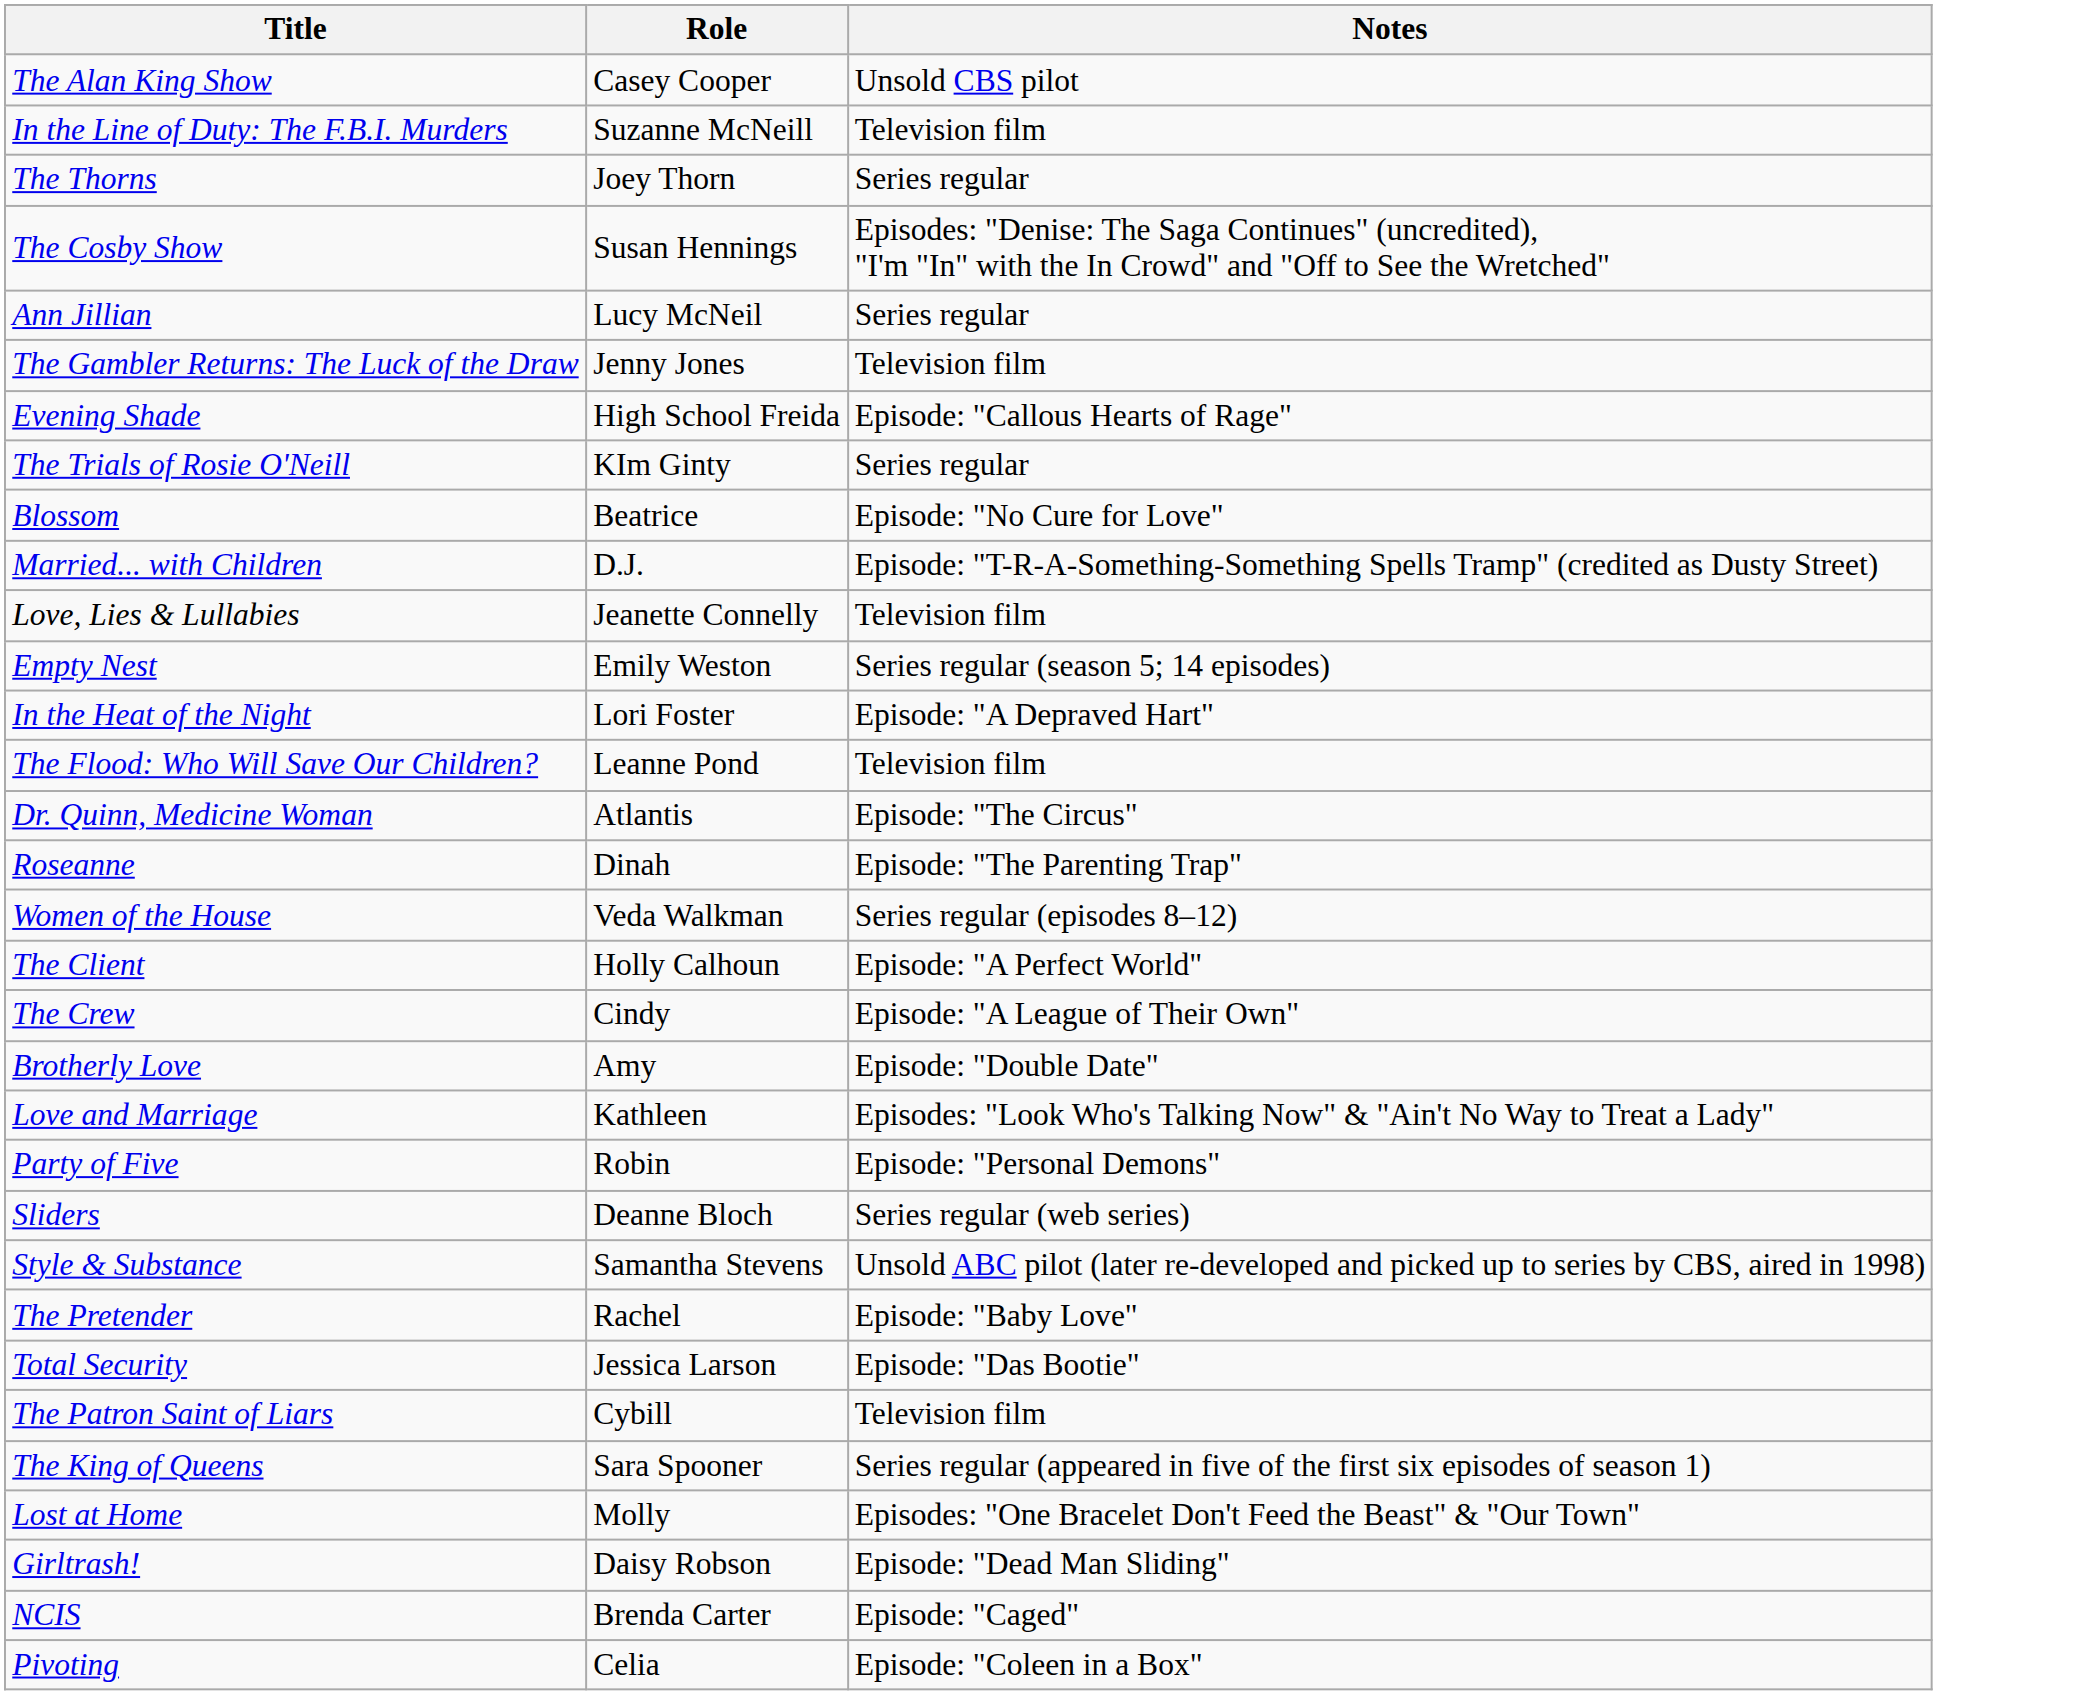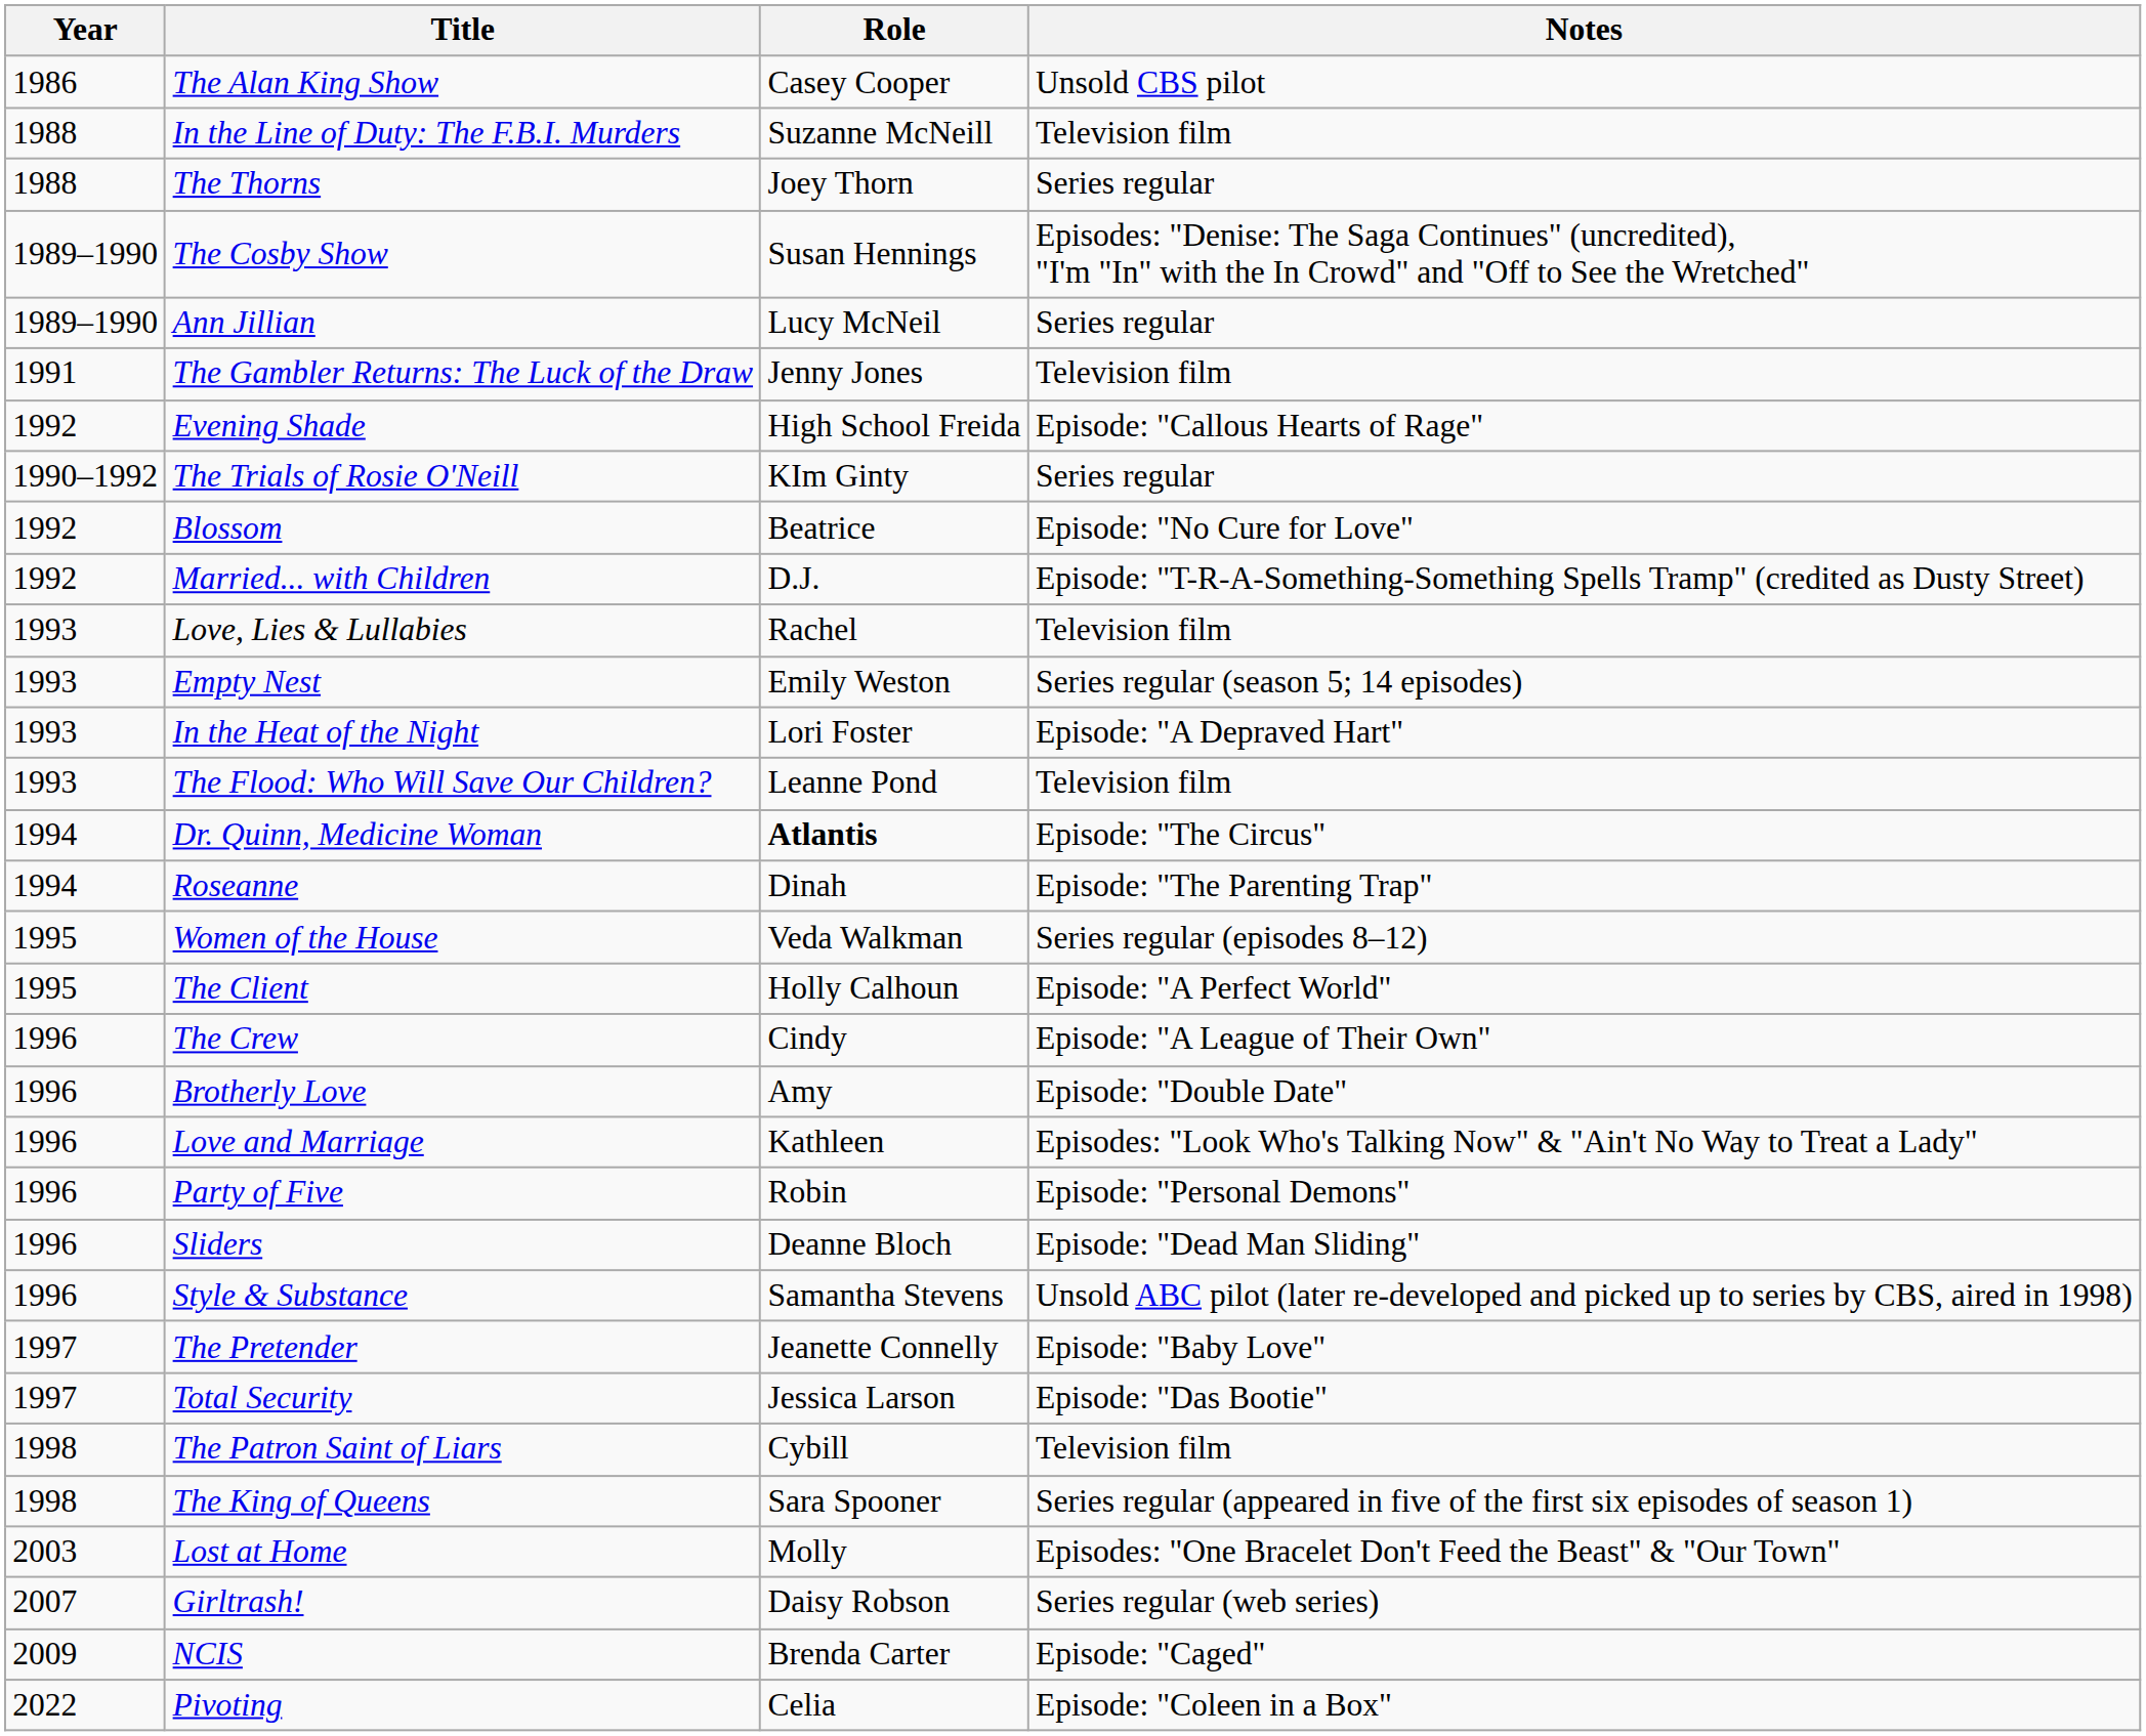 <table class="wikitable sortable">
 <tr>
+<th>Year</th>
 <th>Title</th>
 <th>Role</th>
 <th class="unsortable">Notes</th>
 </tr>
 <tr>
+<td>1986</td>
 <td><em><a href='#'>The Alan King Show</a></em></td>
 <td>Casey Cooper</td>
 <td>Unsold <a href='#'>CBS</a> pilot</td>
 </tr>
 <tr>
+<td>1988</td>
 <td><em><a href='#'>In the Line of Duty: The F.B.I. Murders</a></em></td>
 <td>Suzanne McNeill</td>
 <td>Television film</td>
 </tr>
 <tr>
+<td>1988</td>
 <td><em><a href='#'>The Thorns</a></em></td>
 <td>Joey Thorn</td>
 <td>Series regular</td>
 </tr>
 <tr>
+<td>1989–1990</td>
 <td><em><a href='#'>The Cosby Show</a></em></td>
 <td>Susan Hennings</td>
 <td>Episodes: "Denise: The Saga Continues" (uncredited),<br>"I'm "In" with the In Crowd" and "Off to See the Wretched"</td>
 </tr>
 <tr>
+<td>1989–1990</td>
 <td><em><a href='#'>Ann Jillian</a></em></td>
 <td>Lucy McNeil</td>
 <td>Series regular</td>
 </tr>
 <tr>
+<td>1991</td>
 <td><em><a href='#'>The Gambler Returns: The Luck of the Draw</a></em></td>
 <td>Jenny Jones</td>
 <td>Television film</td>
 </tr>
 <tr>
+<td>1992</td>
 <td><em><a href='#'>Evening Shade</a></em></td>
 <td>High School Freida</td>
 <td>Episode: "Callous Hearts of Rage"</td>
 </tr>
 <tr>
+<td>1990–1992</td>
 <td><em><a href='#'>The Trials of Rosie O'Neill</a></em></td>
 <td>KIm Ginty</td>
 <td>Series regular</td>
 </tr>
 <tr>
+<td>1992</td>
 <td><em><a href='#'>Blossom</a></em></td>
 <td>Beatrice</td>
 <td>Episode: "No Cure for Love"</td>
 </tr>
 <tr>
+<td>1992</td>
 <td><em><a href='#'>Married... with Children</a></em></td>
 <td>D.J.</td>
 <td>Episode: "T-R-A-Something-Something Spells Tramp" (credited as Dusty Street)</td>
 </tr>
 <tr>
+<td>1993</td>
 <td><em>Love, Lies & Lullabies</em></td>
-<td>Jeanette Connelly</td>
+<td>Rachel</td>
 <td>Television film</td>
 </tr>
 <tr>
+<td>1993</td>
 <td><em><a href='#'>Empty Nest</a></em></td>
 <td>Emily Weston</td>
 <td>Series regular (season 5; 14 episodes)</td>
 </tr>
 <tr>
+<td>1993</td>
 <td><em><a href='#'>In the Heat of the Night</a></em></td>
 <td>Lori Foster</td>
 <td>Episode: "A Depraved Hart"</td>
 </tr>
 <tr>
+<td>1993</td>
 <td><em><a href='#'>The Flood: Who Will Save Our Children?</a></em></td>
 <td>Leanne Pond</td>
 <td>Television film</td>
 </tr>
 <tr>
+<td>1994</td>
 <td><em><a href='#'>Dr. Quinn, Medicine Woman</a></em></td>
-<td>Atlantis</td>
+<td><strong>Atlantis</strong></td>
 <td>Episode: "The Circus"</td>
 </tr>
 <tr>
+<td>1994</td>
 <td><em><a href='#'>Roseanne</a></em></td>
 <td>Dinah</td>
 <td>Episode: "The Parenting Trap"</td>
 </tr>
 <tr>
+<td>1995</td>
 <td><em><a href='#'>Women of the House</a></em></td>
 <td>Veda Walkman</td>
 <td>Series regular (episodes 8–12)</td>
 </tr>
 <tr>
+<td>1995</td>
 <td><em><a href='#'>The Client</a></em></td>
 <td>Holly Calhoun</td>
 <td>Episode: "A Perfect World"</td>
 </tr>
 <tr>
+<td>1996</td>
 <td><em><a href='#'>The Crew</a></em></td>
 <td>Cindy</td>
 <td>Episode: "A League of Their Own"</td>
 </tr>
 <tr>
+<td>1996</td>
 <td><em><a href='#'>Brotherly Love</a></em></td>
 <td>Amy</td>
 <td>Episode: "Double Date"</td>
 </tr>
 <tr>
+<td>1996</td>
 <td><em><a href='#'>Love and Marriage</a></em></td>
 <td>Kathleen</td>
 <td>Episodes: "Look Who's Talking Now" & "Ain't No Way to Treat a Lady"</td>
 </tr>
 <tr>
+<td>1996</td>
 <td><em><a href='#'>Party of Five</a></em></td>
 <td>Robin</td>
 <td>Episode: "Personal Demons"</td>
 </tr>
 <tr>
+<td>1996</td>
 <td><em><a href='#'>Sliders</a></em></td>
 <td>Deanne Bloch</td>
-<td>Series regular (web series)</td>
+<td>Episode: "Dead Man Sliding"</td>
 </tr>
 <tr>
+<td>1996</td>
 <td><em><a href='#'>Style & Substance</a></em></td>
 <td>Samantha Stevens</td>
 <td>Unsold <a href='#'>ABC</a> pilot (later re-developed and picked up to series by CBS, aired in 1998)</td>
 </tr>
 <tr>
+<td>1997</td>
 <td><em><a href='#'>The Pretender</a></em></td>
-<td>Rachel</td>
+<td>Jeanette Connelly</td>
 <td>Episode: "Baby Love"</td>
 </tr>
 <tr>
+<td>1997</td>
 <td><em><a href='#'>Total Security</a></em></td>
 <td>Jessica Larson</td>
 <td>Episode: "Das Bootie"</td>
 </tr>
 <tr>
+<td>1998</td>
 <td><em><a href='#'>The Patron Saint of Liars</a></em></td>
 <td>Cybill</td>
 <td>Television film</td>
 </tr>
 <tr>
+<td>1998</td>
 <td><em><a href='#'>The King of Queens</a></em></td>
 <td>Sara Spooner</td>
 <td>Series regular (appeared in five of the first six episodes of season 1)</td>
 </tr>
 <tr>
+<td>2003</td>
 <td><em><a href='#'>Lost at Home</a></em></td>
 <td>Molly</td>
 <td>Episodes: "One Bracelet Don't Feed the Beast" & "Our Town"</td>
 </tr>
 <tr>
+<td>2007</td>
 <td><em><a href='#'>Girltrash!</a></em></td>
 <td>Daisy Robson</td>
-<td>Episode: "Dead Man Sliding"</td>
+<td>Series regular (web series)</td>
 </tr>
 <tr>
+<td>2009</td>
 <td><em><a href='#'>NCIS</a></em></td>
 <td>Brenda Carter</td>
 <td>Episode: "Caged"</td>
 </tr>
 <tr>
+<td>2022</td>
 <td><em><a href='#'>Pivoting</a></em></td>
 <td>Celia</td>
 <td>Episode: "Coleen in a Box"</td>
 </tr>
 </table>
